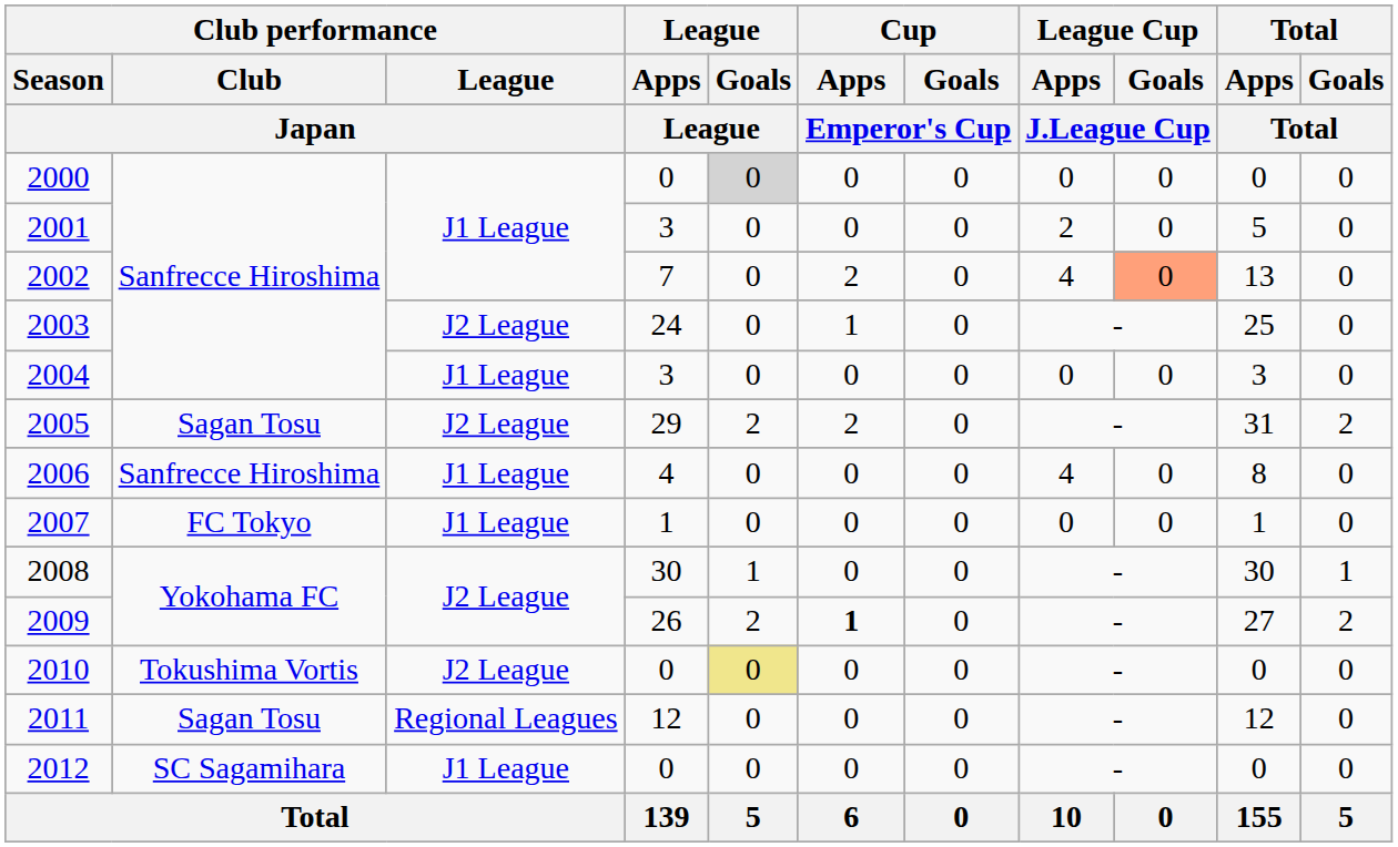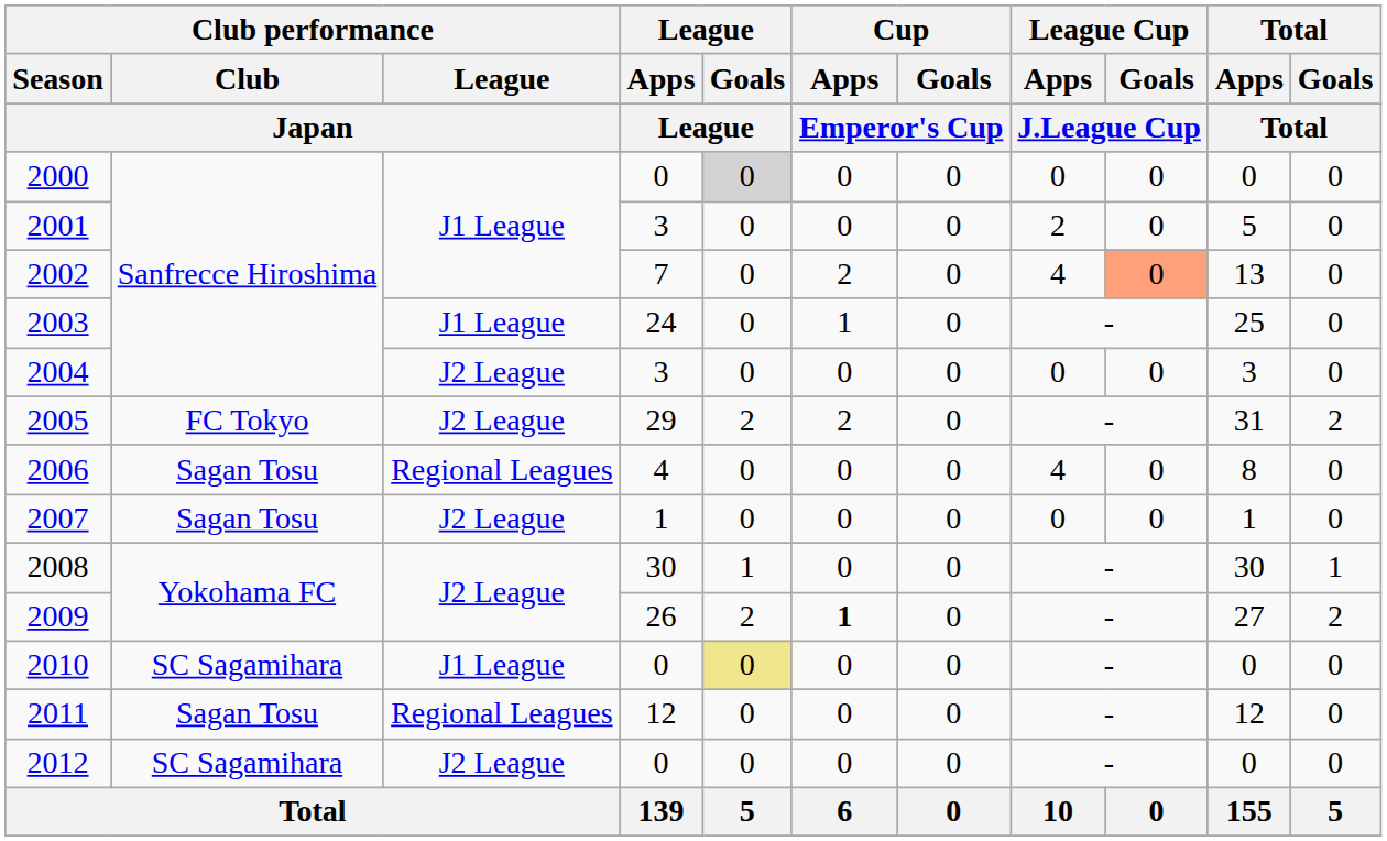 <table class="wikitable" style="text-align:center;">
 <tr>
 <th colspan=3>Club performance</th>
 <th colspan=2>League</th>
 <th colspan=2>Cup</th>
 <th colspan=2>League Cup</th>
 <th colspan=2>Total</th>
 </tr>
 <tr>
 <th>Season</th>
 <th>Club</th>
 <th>League</th>
 <th>Apps</th>
 <th>Goals</th>
 <th>Apps</th>
 <th>Goals</th>
 <th>Apps</th>
 <th>Goals</th>
 <th>Apps</th>
 <th>Goals</th>
 </tr>
 <tr>
 <th colspan=3>Japan</th>
 <th colspan=2>League</th>
 <th colspan=2><a href='#'>Emperor's Cup</a></th>
 <th colspan=2><a href='#'>J.League Cup</a></th>
 <th colspan=2>Total</th>
 </tr>
 <tr>
 <td><a href='#'>2000</a></td>
 <td rowspan="5"><a href='#'>Sanfrecce Hiroshima</a></td>
 <td rowspan="3"><a href='#'>J1 League</a></td>
 <td>0</td>
 <td style="background: lightgrey;">0</td>
 <td>0</td>
 <td>0</td>
 <td>0</td>
 <td>0</td>
 <td>0</td>
 <td>0</td>
 </tr>
 <tr>
 <td><a href='#'>2001</a></td>
 <td>3</td>
 <td>0</td>
 <td>0</td>
 <td>0</td>
 <td>2</td>
 <td>0</td>
 <td>5</td>
 <td>0</td>
 </tr>
 <tr>
 <td><a href='#'>2002</a></td>
 <td>7</td>
 <td>0</td>
 <td>2</td>
 <td>0</td>
 <td>4</td>
 <td style="background: lightsalmon;">0</td>
 <td>13</td>
 <td>0</td>
 </tr>
 <tr>
 <td><a href='#'>2003</a></td>
-<td><a href='#'>J2 League</a></td>
+<td><a href='#'>J1 League</a></td>
 <td>24</td>
 <td>0</td>
 <td>1</td>
 <td>0</td>
 <td colspan="2">-</td>
 <td>25</td>
 <td>0</td>
 </tr>
 <tr>
 <td><a href='#'>2004</a></td>
-<td><a href='#'>J1 League</a></td>
+<td><a href='#'>J2 League</a></td>
 <td>3</td>
 <td>0</td>
 <td>0</td>
 <td>0</td>
 <td>0</td>
 <td>0</td>
 <td>3</td>
 <td>0</td>
 </tr>
 <tr>
 <td><a href='#'>2005</a></td>
-<td><a href='#'>Sagan Tosu</a></td>
+<td><a href='#'>FC Tokyo</a></td>
 <td><a href='#'>J2 League</a></td>
 <td>29</td>
 <td>2</td>
 <td>2</td>
 <td>0</td>
 <td colspan="2">-</td>
 <td>31</td>
 <td>2</td>
 </tr>
 <tr>
 <td><a href='#'>2006</a></td>
-<td><a href='#'>Sanfrecce Hiroshima</a></td>
-<td><a href='#'>J1 League</a></td>
+<td><a href='#'>Sagan Tosu</a></td>
+<td><a href='#'>Regional Leagues</a></td>
 <td>4</td>
 <td>0</td>
 <td>0</td>
 <td>0</td>
 <td>4</td>
 <td>0</td>
 <td>8</td>
 <td>0</td>
 </tr>
 <tr>
 <td><a href='#'>2007</a></td>
-<td><a href='#'>FC Tokyo</a></td>
-<td><a href='#'>J1 League</a></td>
+<td><a href='#'>Sagan Tosu</a></td>
+<td><a href='#'>J2 League</a></td>
 <td>1</td>
 <td>0</td>
 <td>0</td>
 <td>0</td>
 <td>0</td>
 <td>0</td>
 <td>1</td>
 <td>0</td>
 </tr>
 <tr>
 <td>2008</td>
 <td rowspan="2"><a href='#'>Yokohama FC</a></td>
 <td rowspan="2"><a href='#'>J2 League</a></td>
 <td>30</td>
 <td>1</td>
 <td>0</td>
 <td>0</td>
 <td colspan="2">-</td>
 <td>30</td>
 <td>1</td>
 </tr>
 <tr>
 <td><a href='#'>2009</a></td>
 <td>26</td>
 <td>2</td>
 <td><strong>1</strong></td>
 <td>0</td>
 <td colspan="2">-</td>
 <td>27</td>
 <td>2</td>
 </tr>
 <tr>
 <td><a href='#'>2010</a></td>
-<td><a href='#'>Tokushima Vortis</a></td>
-<td><a href='#'>J2 League</a></td>
+<td><a href='#'>SC Sagamihara</a></td>
+<td><a href='#'>J1 League</a></td>
 <td>0</td>
 <td style="background: khaki;">0</td>
 <td>0</td>
 <td>0</td>
 <td colspan="2">-</td>
 <td>0</td>
 <td>0</td>
 </tr>
 <tr>
 <td><a href='#'>2011</a></td>
 <td><a href='#'>Sagan Tosu</a></td>
 <td><a href='#'>Regional Leagues</a></td>
 <td>12</td>
 <td>0</td>
 <td>0</td>
 <td>0</td>
 <td colspan="2">-</td>
 <td>12</td>
 <td>0</td>
 </tr>
 <tr>
 <td><a href='#'>2012</a></td>
 <td><a href='#'>SC Sagamihara</a></td>
-<td><a href='#'>J1 League</a></td>
+<td><a href='#'>J2 League</a></td>
 <td>0</td>
 <td>0</td>
 <td>0</td>
 <td>0</td>
 <td colspan="2">-</td>
 <td>0</td>
 <td>0</td>
 </tr>
 <tr>
 <th colspan=3>Total</th>
 <th>139</th>
 <th>5</th>
 <th>6</th>
 <th>0</th>
 <th>10</th>
 <th>0</th>
 <th>155</th>
 <th>5</th>
 </tr>
 </table>
